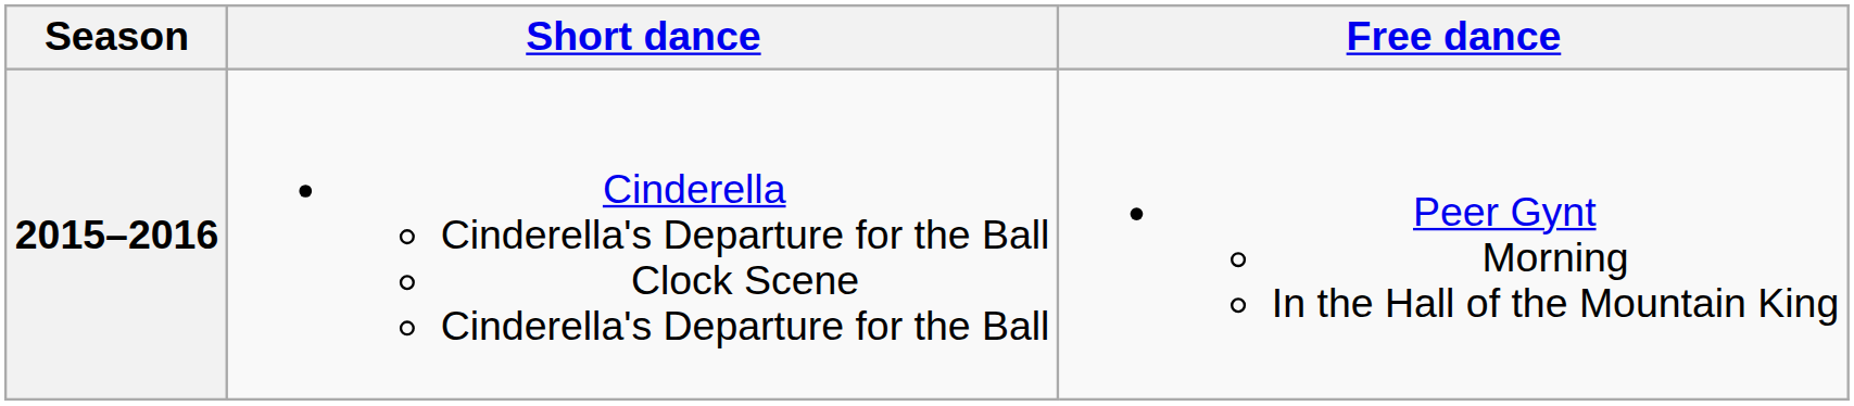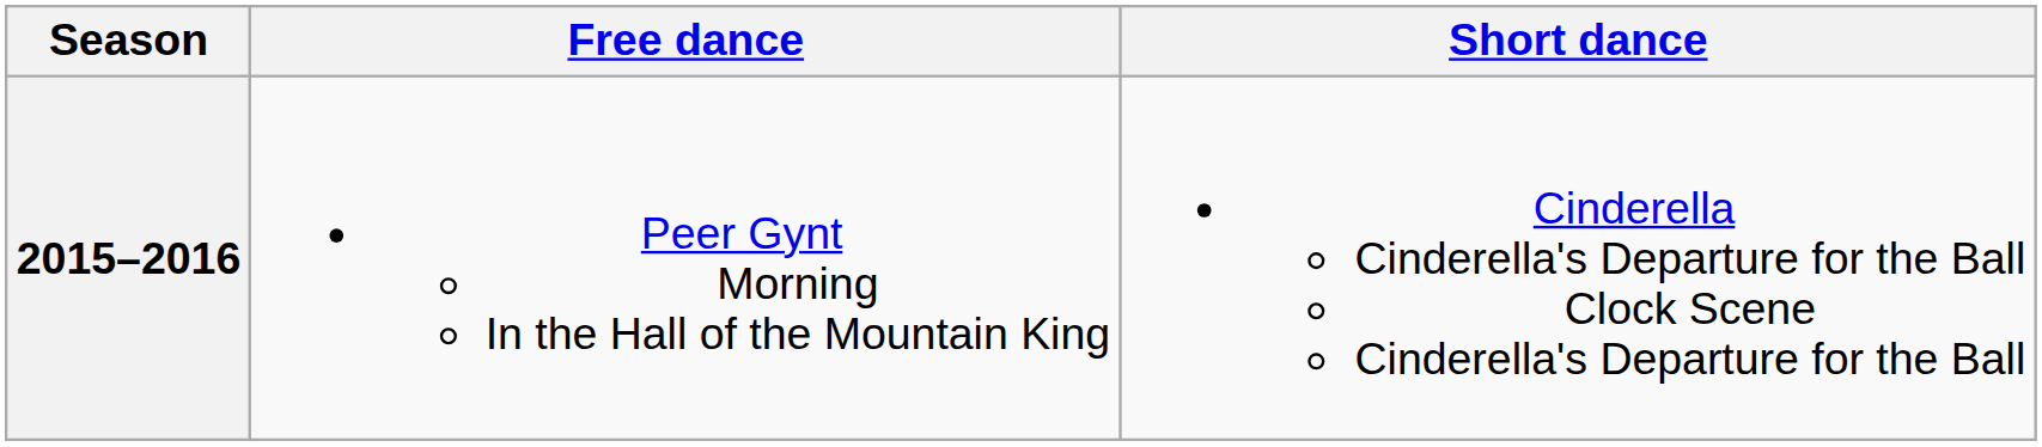 <table class=wikitable style=text-align:center>
 <tr>
 <th>Season</th>
+<th><a href='#'>Free dance</a></th>
 <th><a href='#'>Short dance</a></th>
-<th><a href='#'>Free dance</a></th>
 </tr>
 <tr>
 <th>2015–2016 <br> </th>
+<td><br><ul><li><a href='#'>Peer Gynt</a> <br><ul><li>Morning</li><li>In the Hall of the Mountain King <br></li></ul></li></ul></td>
 <td><br><ul><li><a href='#'>Cinderella</a> <br><ul><li> Cinderella's Departure for the Ball</li><li> Clock Scene</li><li> Cinderella's Departure for the Ball <br></li></ul></li></ul></td>
-<td><br><ul><li><a href='#'>Peer Gynt</a> <br><ul><li>Morning</li><li>In the Hall of the Mountain King <br></li></ul></li></ul></td>
 </tr>
 </table>
